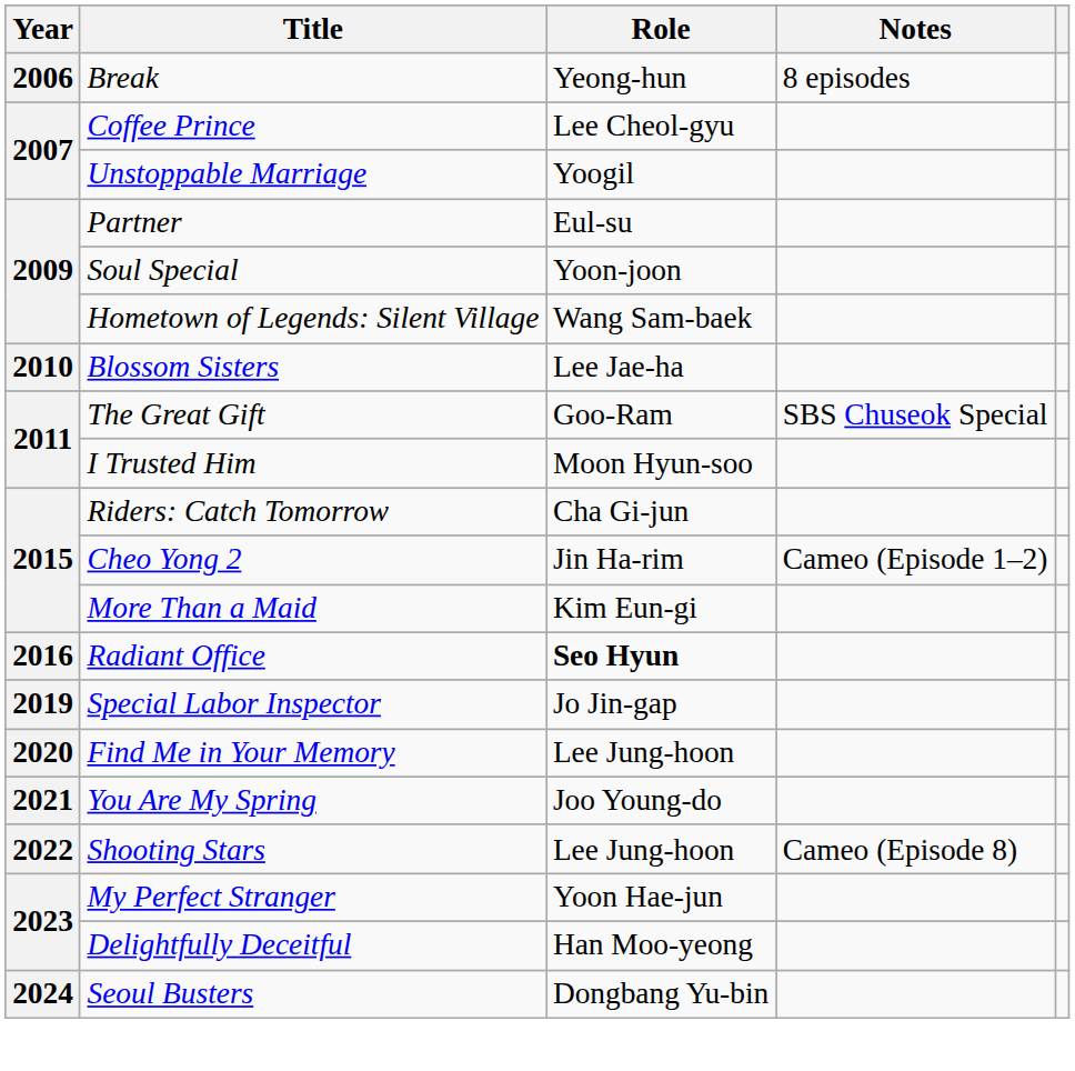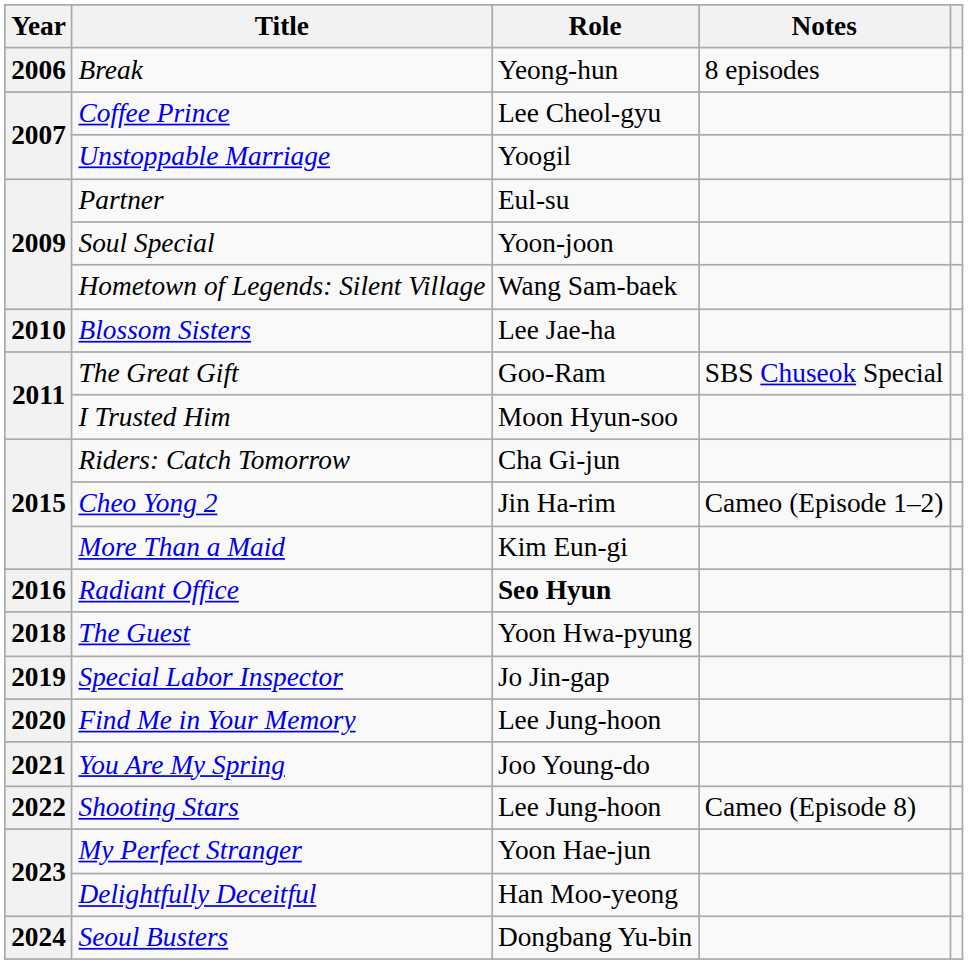 <table class="wikitable sortable plainrowheaders">
 <tr>
 <th scope="col">Year</th>
 <th scope="col">Title</th>
 <th scope="col">Role</th>
 <th scope="col">Notes</th>
 <th scope="col" class="unsortable"></th>
 </tr>
 <tr>
 <th scope="row">2006</th>
 <td><em>Break</em></td>
 <td>Yeong-hun</td>
 <td>8 episodes</td>
 <td></td>
 </tr>
 <tr>
 <th scope="row" rowspan="2">2007</th>
 <td><em><a href='#'>Coffee Prince</a></em></td>
 <td>Lee Cheol-gyu</td>
 <td></td>
 <td></td>
 </tr>
 <tr>
 <td><em><a href='#'>Unstoppable Marriage</a></em></td>
 <td>Yoogil</td>
 <td></td>
 <td align="center"></td>
 </tr>
 <tr>
 <th scope="row" rowspan="3">2009</th>
 <td><em>Partner</em></td>
 <td>Eul-su</td>
 <td></td>
 <td align="center"></td>
 </tr>
 <tr>
 <td><em>Soul Special</em></td>
 <td>Yoon-joon</td>
 <td></td>
 <td align="center"></td>
 </tr>
 <tr>
 <td><em>Hometown of Legends: Silent Village</em></td>
 <td>Wang Sam-baek</td>
 <td></td>
 <td align="center"></td>
 </tr>
 <tr>
 <th scope="row">2010</th>
 <td><em><a href='#'>Blossom Sisters</a></em></td>
 <td>Lee Jae-ha</td>
 <td></td>
 <td align="center"></td>
 </tr>
 <tr>
 <th scope="row" rowspan="2">2011</th>
 <td><em>The Great Gift</em></td>
 <td>Goo-Ram</td>
 <td>SBS <a href='#'>Chuseok</a> Special</td>
 <td align="center"></td>
 </tr>
 <tr>
 <td><em>I Trusted Him</em></td>
 <td>Moon Hyun-soo</td>
 <td></td>
 <td align="center"></td>
 </tr>
 <tr>
 <th scope="row" rowspan="3">2015</th>
 <td><em>Riders: Catch Tomorrow</em></td>
 <td>Cha Gi-jun</td>
 <td></td>
 <td></td>
 </tr>
 <tr>
 <td><em><a href='#'>Cheo Yong 2</a></em></td>
 <td>Jin Ha-rim</td>
 <td>Cameo (Episode 1–2)</td>
 <td align="center"></td>
 </tr>
 <tr>
 <td><em><a href='#'>More Than a Maid</a></em></td>
 <td>Kim Eun-gi</td>
 <td></td>
 <td></td>
 </tr>
 <tr>
 <th scope="row">2016</th>
 <td><em><a href='#'>Radiant Office</a></em></td>
 <td><strong>Seo Hyun</strong></td>
 <td></td>
 <td align="center"></td>
 </tr>
 <tr>
+<th scope="row">2018</th>
+<td><em><a href='#'>The Guest</a></em></td>
+<td>Yoon Hwa-pyung</td>
+<td></td>
+<td></td>
+</tr>
+<tr>
 <th scope="row">2019</th>
 <td><em><a href='#'>Special Labor Inspector</a></em></td>
 <td>Jo Jin-gap</td>
 <td></td>
 <td></td>
 </tr>
 <tr>
 <th scope="row">2020</th>
 <td><em><a href='#'>Find Me in Your Memory</a></em></td>
 <td>Lee Jung-hoon</td>
 <td></td>
 <td></td>
 </tr>
 <tr>
 <th scope="row">2021</th>
 <td><em><a href='#'>You Are My Spring</a></em></td>
 <td>Joo Young-do</td>
 <td></td>
 <td align="center"></td>
 </tr>
 <tr>
 <th scope="row" rowspan="1">2022</th>
 <td><em><a href='#'>Shooting Stars</a></em></td>
 <td>Lee Jung-hoon</td>
 <td>Cameo (Episode 8)</td>
 <td align="center"></td>
 </tr>
 <tr>
 <th scope="row" rowspan=2>2023</th>
 <td><em><a href='#'>My Perfect Stranger</a></em></td>
 <td>Yoon Hae-jun</td>
 <td></td>
 <td align="center"></td>
 </tr>
 <tr>
 <td><em><a href='#'>Delightfully Deceitful</a></em></td>
 <td>Han Moo-yeong</td>
 <td></td>
 <td align="center"></td>
 </tr>
 <tr>
 <th scope="row">2024</th>
 <td><em><a href='#'>Seoul Busters</a></em></td>
 <td>Dongbang Yu-bin</td>
 <td></td>
 <td align="center"></td>
 </tr>
 </table>
